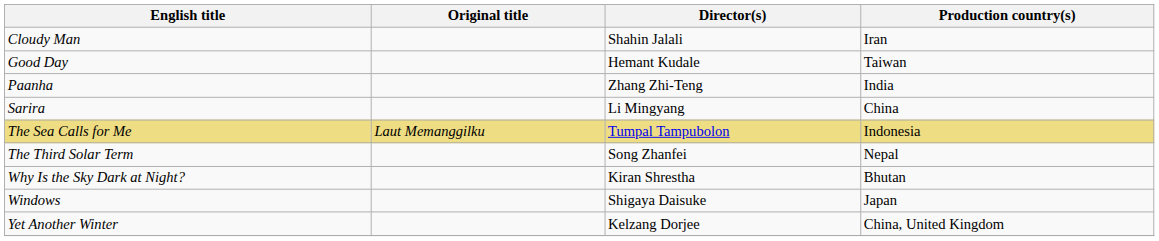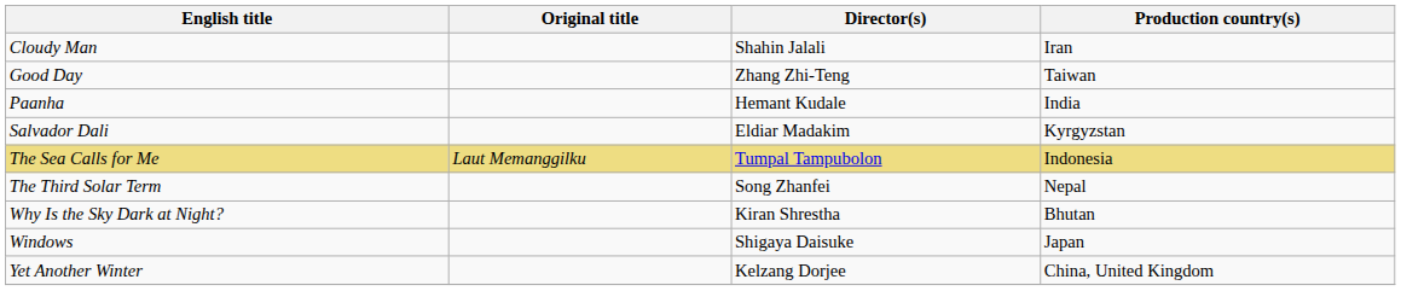 <table class="sortable wikitable" style="width:100%; margin-bottom:4px" cellpadding="5">
 <tr>
 <th scope="col">English title</th>
 <th scope="col">Original title</th>
 <th scope="col">Director(s)</th>
 <th scope="col">Production country(s)</th>
 </tr>
 <tr>
 <td><em>Cloudy Man</em></td>
 <td></td>
 <td>Shahin Jalali</td>
 <td>Iran</td>
 </tr>
 <tr>
 <td><em>Good Day</em></td>
 <td></td>
-<td>Hemant Kudale</td>
+<td>Zhang Zhi-Teng</td>
 <td>Taiwan</td>
 </tr>
 <tr>
 <td><em>Paanha</em></td>
 <td></td>
-<td>Zhang Zhi-Teng</td>
+<td>Hemant Kudale</td>
 <td>India</td>
 </tr>
 <tr>
-<td><em>Sarira</em></td>
+<td><em>Salvador Dali</em></td>
 <td></td>
-<td>Li Mingyang</td>
-<td>China</td>
+<td>Eldiar Madakim</td>
+<td>Kyrgyzstan</td>
 </tr>
 <tr style="background:#eedd82;">
 <td><em>The Sea Calls for Me</em></td>
 <td><em>Laut Memanggilku</em></td>
 <td><a href='#'>Tumpal Tampubolon</a></td>
 <td>Indonesia</td>
 </tr>
 <tr>
 <td><em>The Third Solar Term</em></td>
 <td></td>
 <td>Song Zhanfei</td>
 <td>Nepal</td>
 </tr>
 <tr>
 <td><em>Why Is the Sky Dark at Night?</em></td>
 <td></td>
 <td>Kiran Shrestha</td>
 <td>Bhutan</td>
 </tr>
 <tr>
 <td><em>Windows</em></td>
 <td></td>
 <td>Shigaya Daisuke</td>
 <td>Japan</td>
 </tr>
 <tr>
 <td><em>Yet Another Winter</em></td>
 <td></td>
 <td>Kelzang Dorjee</td>
 <td>China, United Kingdom</td>
 </tr>
 <tr>
 </tr>
 </table>
